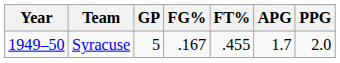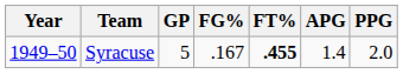 <table class="wikitable sortable" style="font-size:95%; text-align:right;">
 <tr>
 <th>Year</th>
 <th>Team</th>
 <th>GP</th>
 <th>FG%</th>
 <th>FT%</th>
 <th>APG</th>
 <th>PPG</th>
 </tr>
 <tr>
 <td style="text-align:left;"><a href='#'>1949–50</a></td>
 <td style="text-align:left;"><a href='#'>Syracuse</a></td>
 <td>5</td>
 <td>.167</td>
-<td>.455</td>
-<td>1.7</td>
+<td><strong>.455</strong></td>
+<td>1.4</td>
 <td>2.0</td>
 </tr>
 </table>
